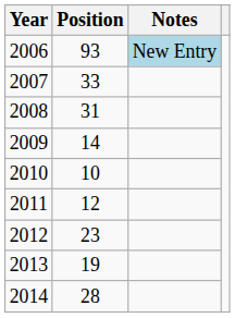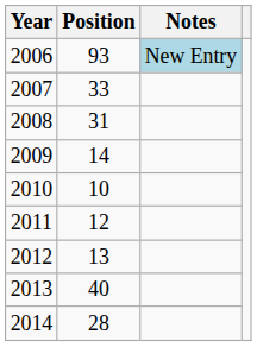 <table class="wikitable plainrowheaders" style="text-align:center;">
 <tr>
 <th>Year</th>
 <th>Position</th>
 <th>Notes</th>
 <th></th>
 </tr>
 <tr>
 <td>2006</td>
 <td>93</td>
 <td style="background: lightblue;">New Entry</td>
 <td rowspan="9"></td>
 </tr>
 <tr>
 <td>2007</td>
 <td>33</td>
 <td></td>
 </tr>
 <tr>
 <td>2008</td>
 <td>31</td>
 <td></td>
 </tr>
 <tr>
 <td>2009</td>
 <td>14</td>
 <td></td>
 </tr>
 <tr>
 <td>2010</td>
 <td>10</td>
 <td></td>
 </tr>
 <tr>
 <td>2011</td>
 <td>12</td>
 <td></td>
 </tr>
 <tr>
 <td>2012</td>
-<td>23</td>
+<td>13</td>
 <td></td>
 </tr>
 <tr>
 <td>2013</td>
-<td>19</td>
+<td>40</td>
 <td></td>
 </tr>
 <tr>
 <td>2014</td>
 <td>28</td>
 <td></td>
 </tr>
 </table>
